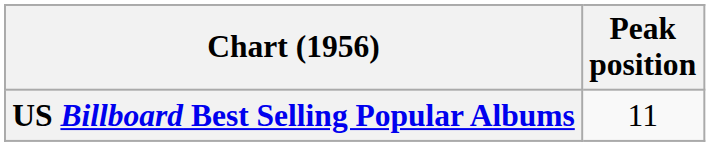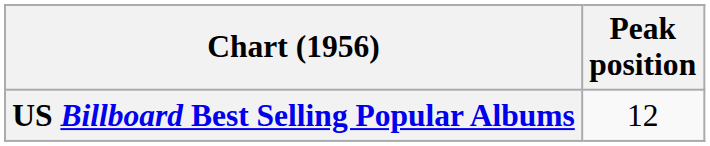 <table class="wikitable plainrowheaders" style="text-align:center">
 <tr>
 <th scope="col">Chart (1956)</th>
 <th scope="col">Peak<br>position</th>
 </tr>
 <tr>
 <th scope="row" align="left">US <a href='#'><em>Billboard</em> Best Selling Popular Albums</a></th>
-<td>11</td>
+<td>12</td>
 </tr>
 </table>
